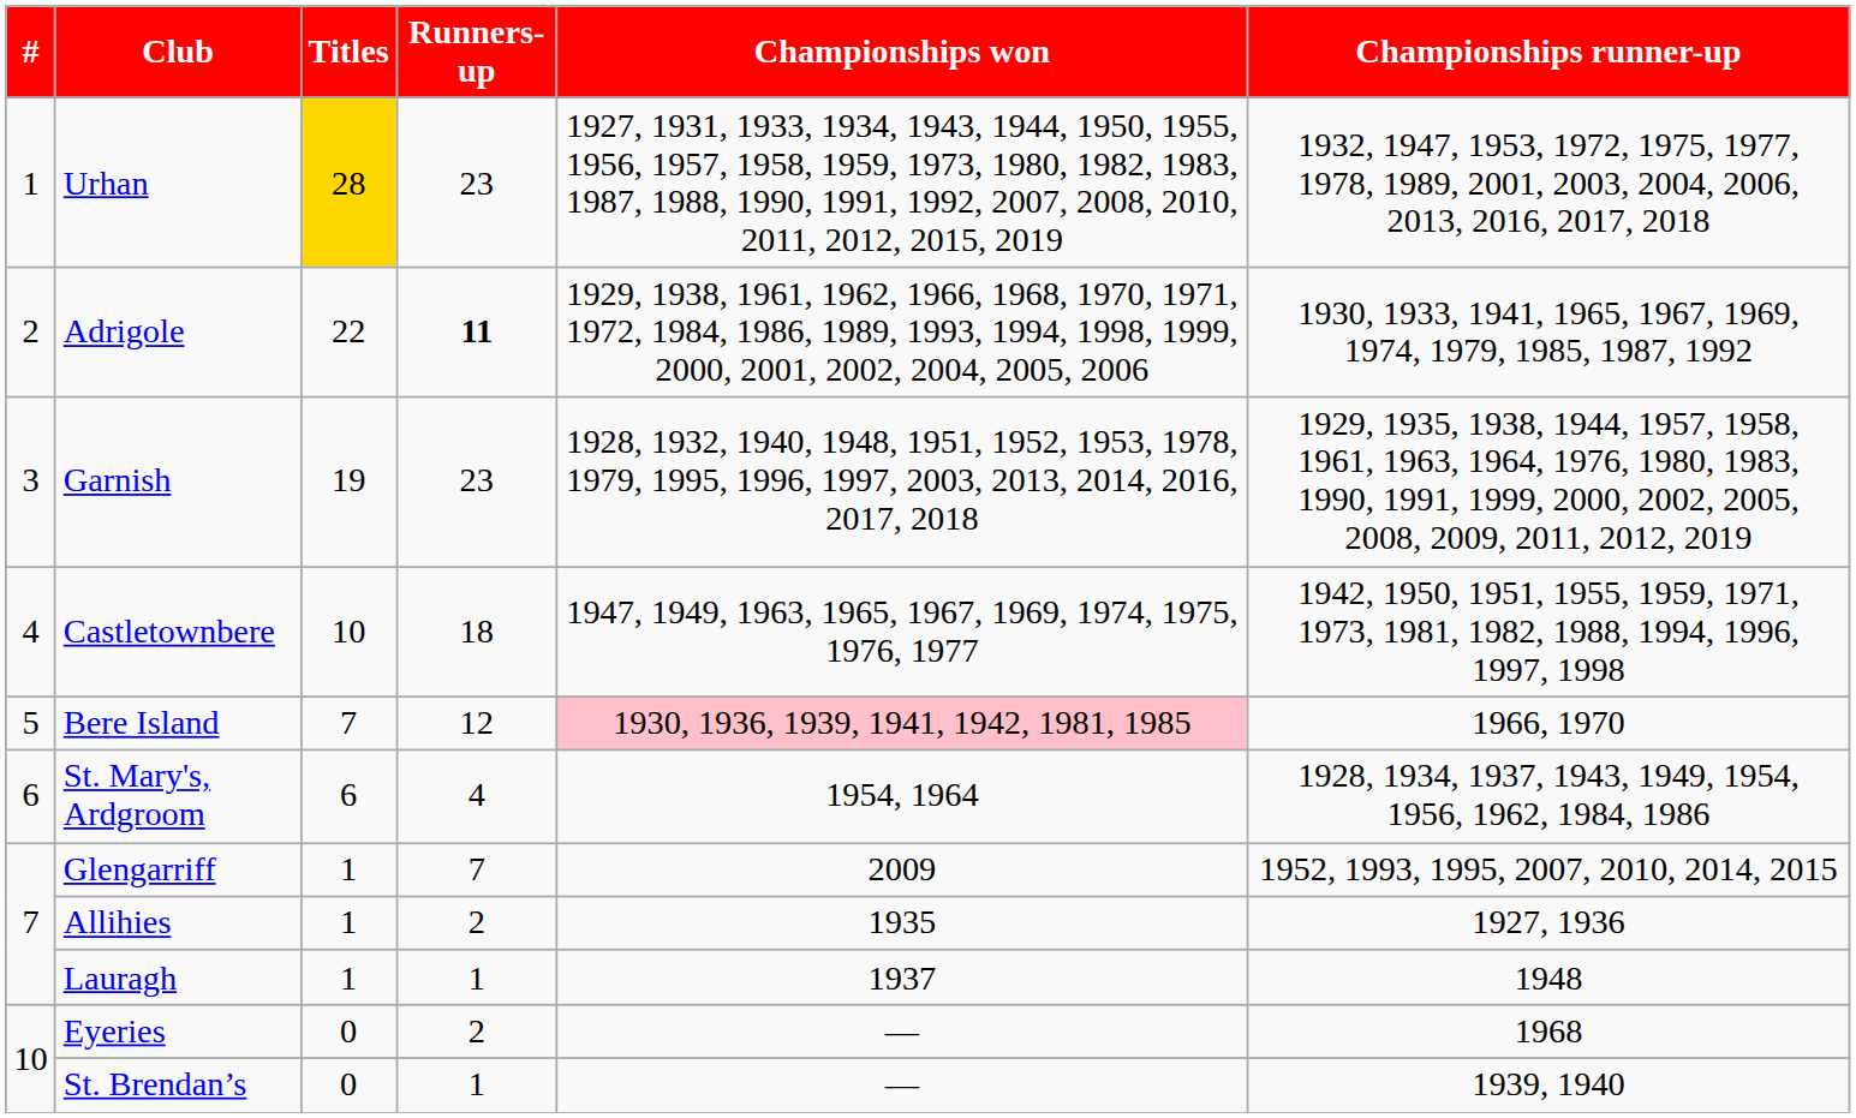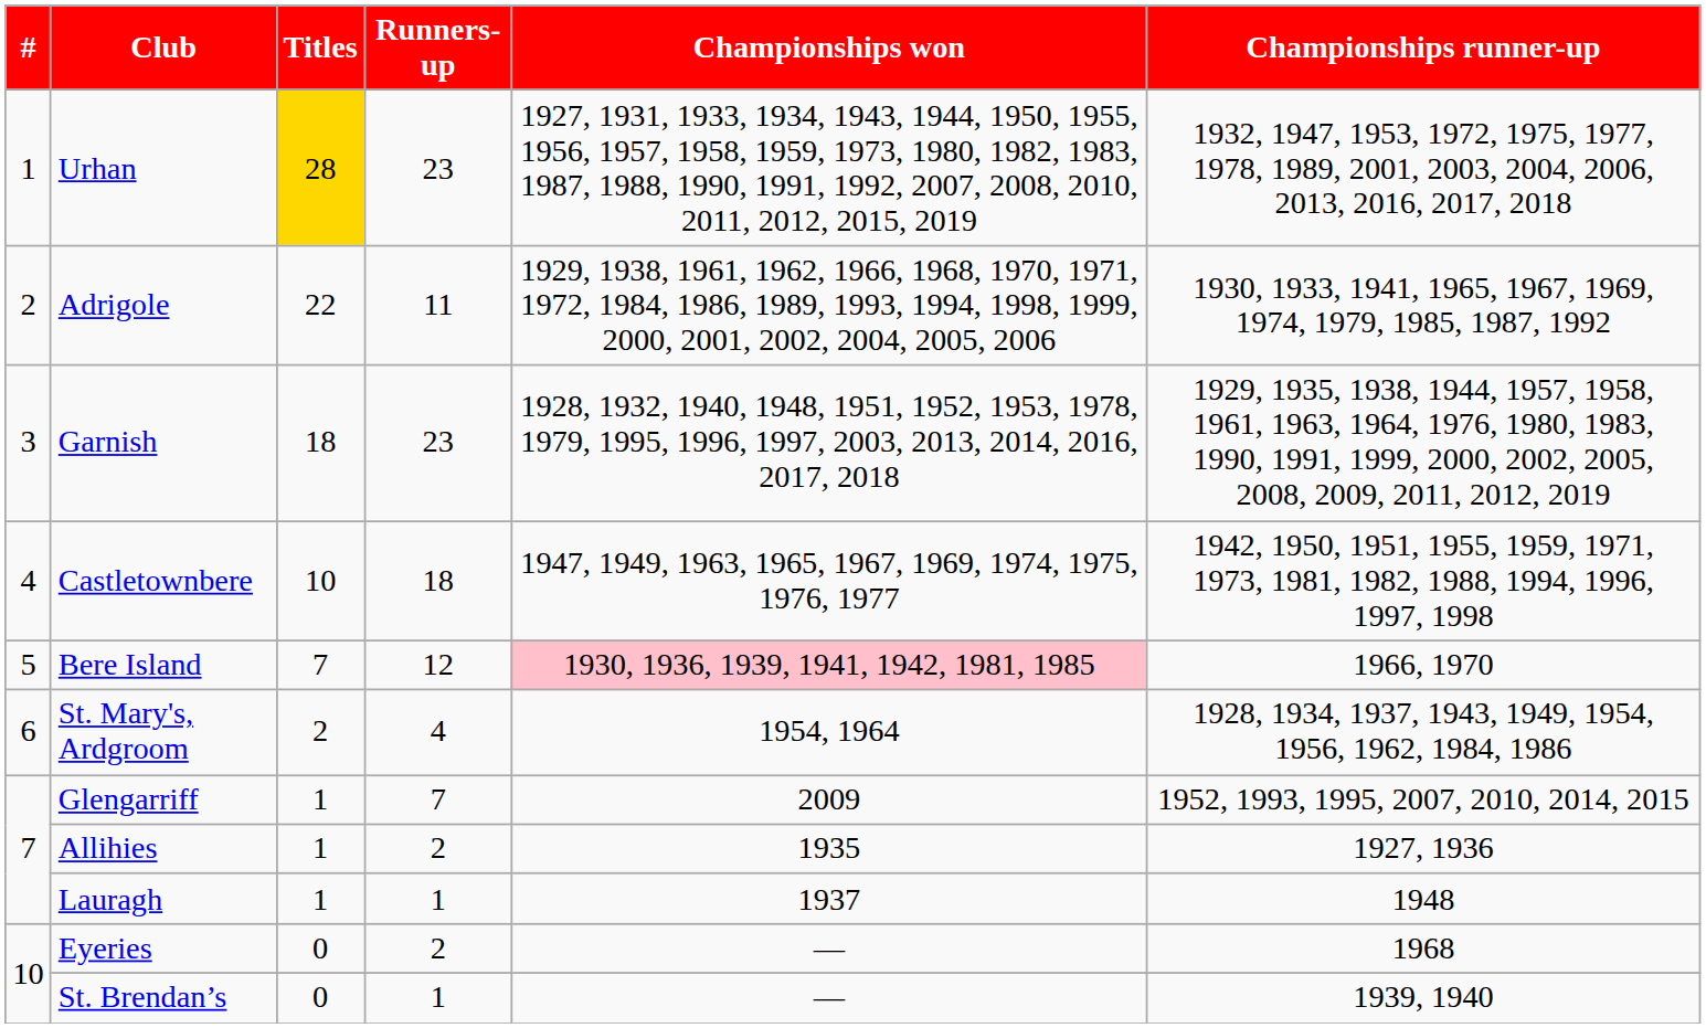 <table class="wikitable sortable" style="text-align:center">
 <tr>
 <th style="background:red;color:white">#</th>
 <th style="background:red;color:white">Club</th>
 <th style="background:red;color:white">Titles</th>
 <th style="background:red;color:white">Runners-up</th>
 <th style="background:red;color:white">Championships won</th>
 <th style="background:red;color:white">Championships runner-up</th>
 </tr>
 <tr>
 <td>1</td>
 <td style="text-align:left"> <a href='#'>Urhan</a></td>
 <td style="background: gold;">28</td>
 <td>23</td>
 <td>1927, 1931, 1933, 1934, 1943, 1944, 1950, 1955, 1956, 1957, 1958, 1959, 1973, 1980, 1982, 1983, 1987, 1988, 1990, 1991, 1992, 2007, 2008, 2010, 2011, 2012, 2015, 2019</td>
 <td>1932, 1947, 1953, 1972, 1975, 1977, 1978, 1989, 2001, 2003, 2004, 2006, 2013, 2016, 2017, 2018</td>
 </tr>
 <tr>
 <td>2</td>
 <td style="text-align:left"> <a href='#'>Adrigole</a></td>
 <td>22</td>
-<td><strong>11</strong></td>
+<td>11</td>
 <td>1929, 1938, 1961, 1962, 1966, 1968, 1970, 1971, 1972, 1984, 1986, 1989, 1993, 1994, 1998, 1999, 2000, 2001, 2002, 2004, 2005, 2006</td>
 <td>1930, 1933, 1941, 1965, 1967, 1969, 1974, 1979, 1985, 1987, 1992</td>
 </tr>
 <tr>
 <td>3</td>
 <td style="text-align:left"> <a href='#'>Garnish</a></td>
-<td>19</td>
+<td>18</td>
 <td>23</td>
 <td>1928, 1932, 1940, 1948, 1951, 1952, 1953, 1978, 1979, 1995, 1996, 1997, 2003, 2013, 2014, 2016, 2017, 2018</td>
 <td>1929, 1935, 1938, 1944, 1957, 1958, 1961, 1963, 1964, 1976, 1980, 1983, 1990, 1991, 1999, 2000, 2002, 2005, 2008, 2009, 2011, 2012, 2019</td>
 </tr>
 <tr>
 <td>4</td>
 <td style="text-align:left"> <a href='#'>Castletownbere</a></td>
 <td>10</td>
 <td>18</td>
 <td>1947, 1949, 1963, 1965, 1967, 1969, 1974, 1975, 1976, 1977</td>
 <td>1942, 1950, 1951, 1955, 1959, 1971, 1973, 1981, 1982, 1988, 1994, 1996, 1997, 1998</td>
 </tr>
 <tr>
 <td>5</td>
 <td style="text-align:left"> <a href='#'>Bere Island</a></td>
 <td>7</td>
 <td>12</td>
 <td style="background: pink;">1930, 1936, 1939, 1941, 1942, 1981, 1985</td>
 <td>1966, 1970</td>
 </tr>
 <tr>
 <td>6</td>
 <td style="text-align:left"> <a href='#'>St. Mary's, Ardgroom</a></td>
-<td>6</td>
+<td>2</td>
 <td>4</td>
 <td>1954, 1964</td>
 <td>1928, 1934, 1937, 1943, 1949, 1954, 1956, 1962, 1984, 1986</td>
 </tr>
 <tr>
 <td rowspan="3">7</td>
 <td style="text-align:left"> <a href='#'>Glengarriff</a></td>
 <td>1</td>
 <td>7</td>
 <td>2009</td>
 <td>1952, 1993, 1995, 2007, 2010, 2014, 2015</td>
 </tr>
 <tr>
 <td style="text-align:left"> <a href='#'>Allihies</a></td>
 <td>1</td>
 <td>2</td>
 <td>1935</td>
 <td>1927, 1936</td>
 </tr>
 <tr>
 <td style="text-align:left"> <a href='#'>Lauragh</a></td>
 <td>1</td>
 <td>1</td>
 <td>1937</td>
 <td>1948</td>
 </tr>
 <tr>
 <td rowspan="2">10</td>
 <td style="text-align:left"> <a href='#'>Eyeries</a></td>
 <td>0</td>
 <td>2</td>
 <td>—</td>
 <td>1968</td>
 </tr>
 <tr>
 <td style="text-align:left"> <a href='#'>St. Brendan’s</a></td>
 <td>0</td>
 <td>1</td>
 <td>—</td>
 <td>1939, 1940</td>
 </tr>
 </table>
